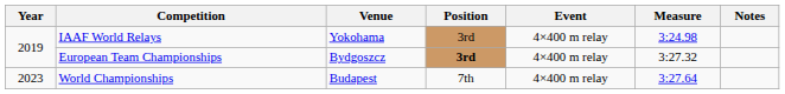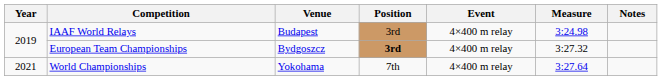 <table class="wikitable" width=55% style="font-size:90%; text-align:center;">
 <tr>
 <th>Year</th>
 <th>Competition</th>
 <th>Venue</th>
 <th>Position</th>
 <th>Event</th>
 <th>Measure</th>
 <th>Notes</th>
 </tr>
 <tr>
 <td rowspan=2>2019</td>
 <td align=left><a href='#'>IAAF World Relays</a></td>
-<td align=left> <a href='#'>Yokohama</a></td>
+<td align=left> <a href='#'>Budapest</a></td>
 <td bgcolor=cc9966>3rd</td>
 <td>4×400 m relay</td>
 <td><a href='#'>3:24.98</a></td>
 <td></td>
 </tr>
 <tr>
 <td align=left><a href='#'>European Team Championships</a></td>
 <td align=left> <a href='#'>Bydgoszcz</a></td>
 <td bgcolor=cc9966><strong>3rd</strong></td>
 <td>4×400 m relay</td>
 <td>3:27.32</td>
 <td></td>
 </tr>
 <tr>
-<td>2023</td>
+<td>2021</td>
 <td align=left><a href='#'>World Championships</a></td>
-<td align=left> <a href='#'>Budapest</a></td>
+<td align=left> <a href='#'>Yokohama</a></td>
 <td>7th</td>
 <td>4×400 m relay</td>
 <td><a href='#'>3:27.64</a></td>
 <td></td>
 </tr>
 </table>
